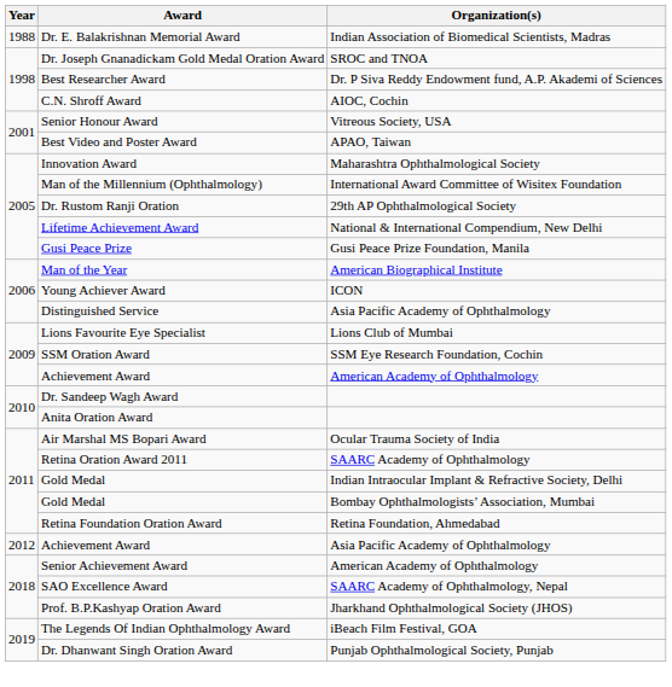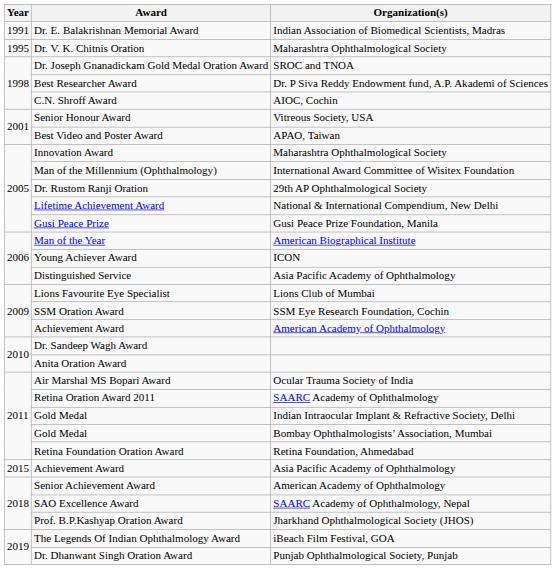 <table class="wikitable sortable mw-collapsible">
 <tr>
 <th>Year</th>
 <th>Award</th>
 <th>Organization(s)</th>
 </tr>
 <tr>
-<td>1988</td>
+<td>1991</td>
 <td>Dr. E. Balakrishnan Memorial Award</td>
 <td>Indian Association of Biomedical Scientists, Madras</td>
+</tr>
+<tr>
+<td>1995</td>
+<td>Dr. V. K. Chitnis Oration</td>
+<td>Maharashtra Ophthalmological Society</td>
 </tr>
 <tr>
 <td rowspan="3">1998</td>
 <td>Dr. Joseph Gnanadickam Gold Medal Oration Award</td>
 <td>SROC and TNOA</td>
 </tr>
 <tr>
 <td>Best Researcher Award</td>
 <td>Dr. P Siva Reddy Endowment fund, A.P. Akademi of Sciences</td>
 </tr>
 <tr>
 <td>C.N. Shroff Award</td>
 <td>AIOC, Cochin</td>
 </tr>
 <tr>
 <td rowspan="2">2001</td>
 <td>Senior Honour Award</td>
 <td>Vitreous Society, USA</td>
 </tr>
 <tr>
 <td>Best Video and Poster Award</td>
 <td>APAO, Taiwan</td>
 </tr>
 <tr>
 <td rowspan="5">2005</td>
 <td>Innovation Award</td>
 <td>Maharashtra Ophthalmological Society</td>
 </tr>
 <tr>
 <td>Man of the Millennium (Ophthalmology)</td>
 <td>International Award Committee of Wisitex Foundation</td>
 </tr>
 <tr>
 <td>Dr. Rustom Ranji Oration</td>
 <td>29th AP Ophthalmological Society</td>
 </tr>
 <tr>
 <td><a href='#'>Lifetime Achievement Award</a></td>
 <td>National & International Compendium, New Delhi</td>
 </tr>
 <tr>
 <td><a href='#'>Gusi Peace Prize</a></td>
 <td>Gusi Peace Prize Foundation, Manila</td>
 </tr>
 <tr>
 <td rowspan="3">2006</td>
 <td><a href='#'>Man of the Year</a></td>
 <td><a href='#'>American Biographical Institute</a></td>
 </tr>
 <tr>
 <td>Young Achiever Award</td>
 <td>ICON</td>
 </tr>
 <tr>
 <td>Distinguished Service</td>
 <td>Asia Pacific Academy of Ophthalmology</td>
 </tr>
 <tr>
 <td rowspan="3">2009</td>
 <td>Lions Favourite Eye Specialist</td>
 <td>Lions Club of Mumbai</td>
 </tr>
 <tr>
 <td>SSM Oration Award</td>
 <td>SSM Eye Research Foundation, Cochin</td>
 </tr>
 <tr>
 <td>Achievement Award</td>
 <td><a href='#'>American Academy of Ophthalmology</a></td>
 </tr>
 <tr>
 <td rowspan="2">2010</td>
 <td>Dr. Sandeep Wagh Award</td>
 <td></td>
 </tr>
 <tr>
 <td>Anita Oration Award</td>
 <td></td>
 </tr>
 <tr>
 <td rowspan="5">2011</td>
 <td>Air Marshal MS Bopari Award</td>
 <td>Ocular Trauma Society of India</td>
 </tr>
 <tr>
 <td>Retina Oration Award 2011</td>
 <td><a href='#'>SAARC</a> Academy of Ophthalmology</td>
 </tr>
 <tr>
 <td>Gold Medal</td>
 <td>Indian Intraocular Implant & Refractive Society, Delhi</td>
 </tr>
 <tr>
 <td>Gold Medal</td>
 <td>Bombay Ophthalmologists’ Association, Mumbai</td>
 </tr>
 <tr>
 <td>Retina Foundation Oration Award</td>
 <td>Retina Foundation, Ahmedabad</td>
 </tr>
 <tr>
-<td>2012</td>
+<td>2015</td>
 <td>Achievement Award</td>
 <td>Asia Pacific Academy of Ophthalmology</td>
 </tr>
 <tr>
 <td rowspan="3">2018</td>
 <td>Senior Achievement Award</td>
 <td>American Academy of Ophthalmology</td>
 </tr>
 <tr>
 <td>SAO Excellence Award</td>
 <td><a href='#'>SAARC</a> Academy of Ophthalmology, Nepal</td>
 </tr>
 <tr>
 <td>Prof. B.P.Kashyap Oration Award</td>
 <td>Jharkhand Ophthalmological Society (JHOS)</td>
 </tr>
 <tr>
 <td rowspan="2">2019</td>
 <td>The Legends Of Indian Ophthalmology Award</td>
 <td>iBeach Film Festival, GOA</td>
 </tr>
 <tr>
 <td>Dr. Dhanwant Singh Oration Award</td>
 <td>Punjab Ophthalmological Society,  Punjab</td>
 </tr>
 </table>
